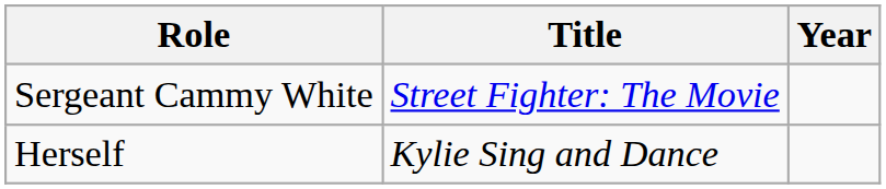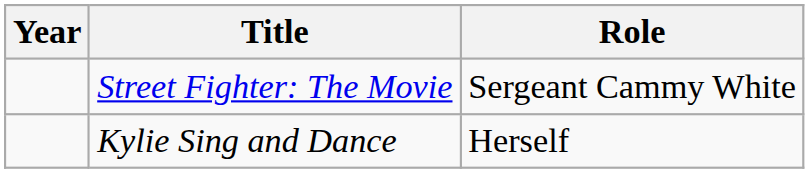 <table class="wikitable sortable">
 <tr>
+<th>Year</th>
+<th>Title</th>
 <th>Role</th>
-<th>Title</th>
-<th>Year</th>
 </tr>
 <tr>
+<td></td>
+<td><em><a href='#'>Street Fighter: The Movie</a></em></td>
 <td>Sergeant Cammy White</td>
-<td><em><a href='#'>Street Fighter: The Movie</a></em></td>
-<td></td>
 </tr>
 <tr>
+<td></td>
+<td><em>Kylie Sing and Dance</em></td>
 <td>Herself</td>
-<td><em>Kylie Sing and Dance</em></td>
-<td></td>
 </tr>
 </table>
